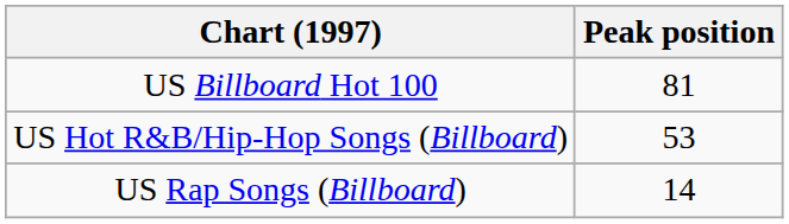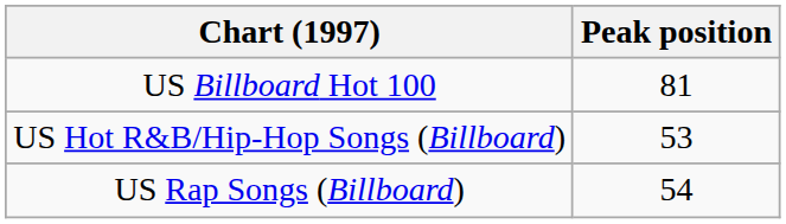 <table class="wikitable plainrowheaders" style="text-align:center;">
 <tr>
 <th>Chart (1997)</th>
 <th>Peak position</th>
 </tr>
 <tr>
 <td>US <a href='#'><em>Billboard</em> Hot 100</a></td>
 <td>81</td>
 </tr>
 <tr>
 <td>US <a href='#'>Hot R&B/Hip-Hop Songs</a> (<em><a href='#'>Billboard</a></em>)</td>
 <td>53</td>
 </tr>
 <tr>
 <td>US <a href='#'>Rap Songs</a> (<em><a href='#'>Billboard</a></em>)</td>
-<td>14</td>
+<td>54</td>
 </tr>
 </table>
